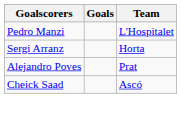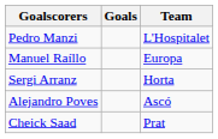 <table class="wikitable sortable" class="wikitable">
 <tr style="background:#ccc; text-align:center;">
 <th>Goalscorers</th>
 <th>Goals</th>
 <th>Team</th>
 </tr>
 <tr>
 <td> <a href='#'>Pedro Manzi</a></td>
 <td></td>
 <td><a href='#'>L'Hospitalet</a></td>
 </tr>
 <tr>
+<td> <a href='#'>Manuel Raíllo</a></td>
+<td></td>
+<td><a href='#'>Europa</a></td>
+</tr>
+<tr>
 <td> <a href='#'>Sergi Arranz</a></td>
 <td></td>
 <td><a href='#'>Horta</a></td>
 </tr>
 <tr>
 <td> <a href='#'>Alejandro Poves</a></td>
 <td></td>
-<td><a href='#'>Prat</a></td>
+<td><a href='#'>Ascó</a></td>
 </tr>
 <tr>
 <td> <a href='#'>Cheick Saad</a></td>
 <td></td>
-<td><a href='#'>Ascó</a></td>
+<td><a href='#'>Prat</a></td>
 </tr>
 </table>
